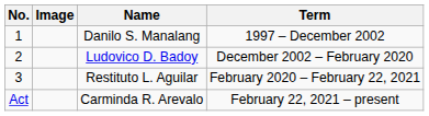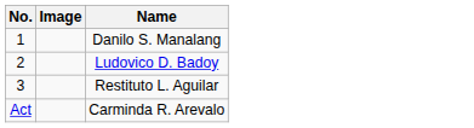 <table class="wikitable" style="text-align:center;">
 <tr>
 <th>No.</th>
 <th>Image</th>
 <th>Name</th>
-<th>Term</th>
 </tr>
 <tr>
 <td>1</td>
 <td></td>
 <td>Danilo S. Manalang</td>
-<td>1997 – December 2002</td>
 </tr>
 <tr>
 <td>2</td>
 <td></td>
 <td><a href='#'>Ludovico D. Badoy</a></td>
-<td>December 2002 – February 2020</td>
 </tr>
 <tr>
 <td>3</td>
 <td></td>
 <td>Restituto L. Aguilar</td>
-<td>February 2020 – February 22, 2021</td>
 </tr>
 <tr>
 <td><a href='#'>Act</a></td>
 <td></td>
 <td>Carminda R. Arevalo</td>
-<td>February 22, 2021 – present</td>
 </tr>
 </table>
